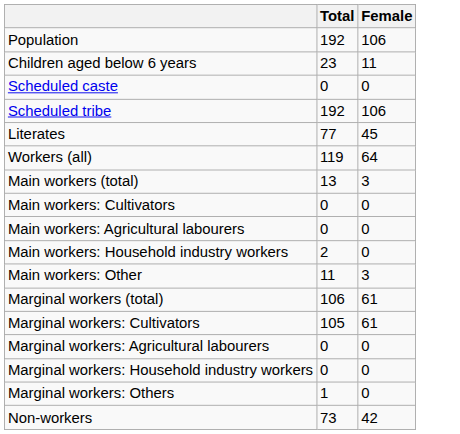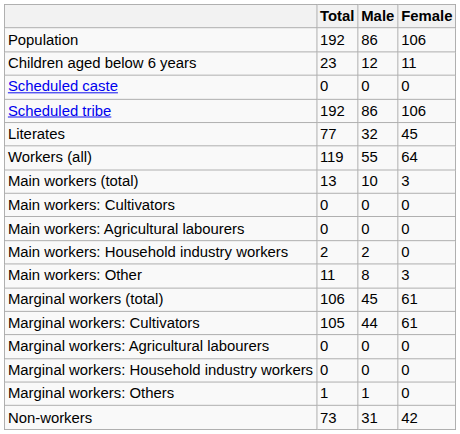 <table class="wikitable sortable">
 <tr>
 <th></th>
 <th>Total</th>
+<th>Male</th>
 <th>Female</th>
 </tr>
 <tr>
 <td>Population</td>
 <td>192</td>
+<td>86</td>
 <td>106</td>
 </tr>
 <tr>
 <td>Children aged below 6 years</td>
 <td>23</td>
+<td>12</td>
 <td>11</td>
 </tr>
 <tr>
 <td><a href='#'>Scheduled caste</a></td>
 <td>0</td>
 <td>0</td>
+<td>0</td>
 </tr>
 <tr>
 <td><a href='#'>Scheduled tribe</a></td>
 <td>192</td>
+<td>86</td>
 <td>106</td>
 </tr>
 <tr>
 <td>Literates</td>
 <td>77</td>
+<td>32</td>
 <td>45</td>
 </tr>
 <tr>
 <td>Workers (all)</td>
 <td>119</td>
+<td>55</td>
 <td>64</td>
 </tr>
 <tr>
 <td>Main workers (total)</td>
 <td>13</td>
+<td>10</td>
 <td>3</td>
 </tr>
 <tr>
 <td>Main workers: Cultivators</td>
+<td>0</td>
 <td>0</td>
 <td>0</td>
 </tr>
 <tr>
 <td>Main workers: Agricultural labourers</td>
 <td>0</td>
 <td>0</td>
+<td>0</td>
 </tr>
 <tr>
 <td>Main workers: Household industry workers</td>
+<td>2</td>
 <td>2</td>
 <td>0</td>
 </tr>
 <tr>
 <td>Main workers: Other</td>
 <td>11</td>
+<td>8</td>
 <td>3</td>
 </tr>
 <tr>
 <td>Marginal workers (total)</td>
 <td>106</td>
+<td>45</td>
 <td>61</td>
 </tr>
 <tr>
 <td>Marginal workers: Cultivators</td>
 <td>105</td>
+<td>44</td>
 <td>61</td>
 </tr>
 <tr>
 <td>Marginal workers: Agricultural labourers</td>
+<td>0</td>
 <td>0</td>
 <td>0</td>
 </tr>
 <tr>
 <td>Marginal workers: Household industry workers</td>
 <td>0</td>
 <td>0</td>
+<td>0</td>
 </tr>
 <tr>
 <td>Marginal workers: Others</td>
+<td>1</td>
 <td>1</td>
 <td>0</td>
 </tr>
 <tr>
 <td>Non-workers</td>
 <td>73</td>
+<td>31</td>
 <td>42</td>
 </tr>
 </table>
